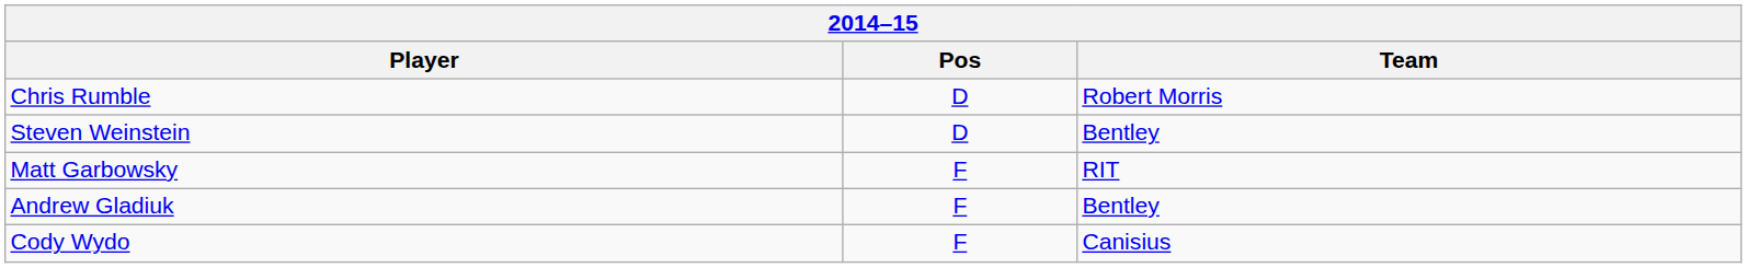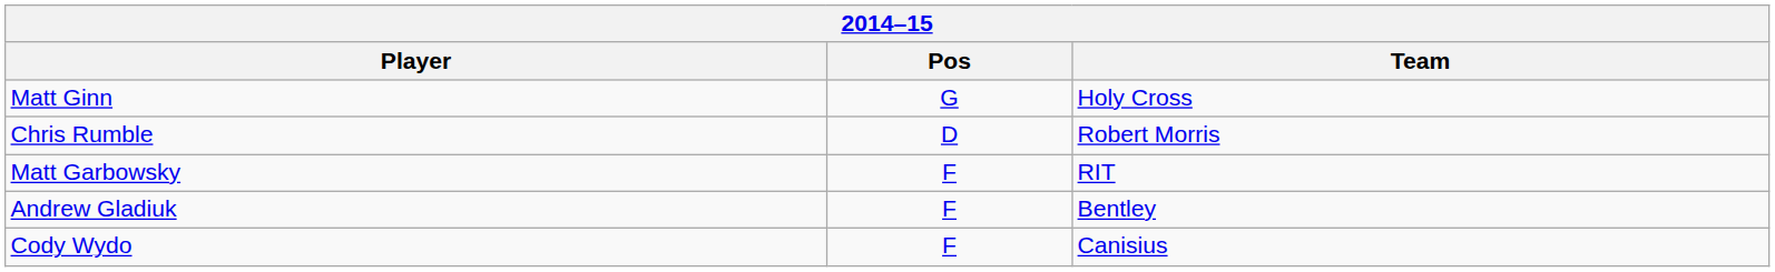 <table class="wikitable" width=95%>
 <tr>
 <th colspan=3><a href='#'>2014–15</a></th>
 </tr>
 <tr>
 <th>Player</th>
 <th>Pos</th>
 <th>Team</th>
 </tr>
 <tr>
+<td><a href='#'>Matt Ginn</a></td>
+<td style="text-align:center;"><a href='#'>G</a></td>
+<td><a href='#'>Holy Cross</a></td>
+</tr>
+<tr>
 <td><a href='#'>Chris Rumble</a></td>
 <td style="text-align:center;"><a href='#'>D</a></td>
 <td><a href='#'>Robert Morris</a></td>
-</tr>
-<tr>
-<td><a href='#'>Steven Weinstein</a></td>
-<td style="text-align:center;"><a href='#'>D</a></td>
-<td><a href='#'>Bentley</a></td>
 </tr>
 <tr>
 <td><a href='#'>Matt Garbowsky</a></td>
 <td style="text-align:center;"><a href='#'>F</a></td>
 <td><a href='#'>RIT</a></td>
 </tr>
 <tr>
 <td><a href='#'>Andrew Gladiuk</a></td>
 <td style="text-align:center;"><a href='#'>F</a></td>
 <td><a href='#'>Bentley</a></td>
 </tr>
 <tr>
 <td><a href='#'>Cody Wydo</a></td>
 <td style="text-align:center;"><a href='#'>F</a></td>
 <td><a href='#'>Canisius</a></td>
 </tr>
 </table>
